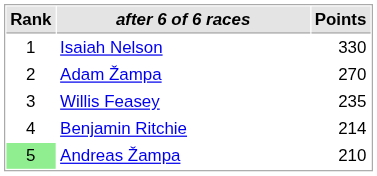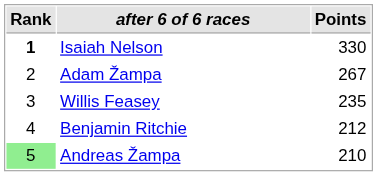 <table cellspacing="1" cellpadding="3" style="border:1px solid #aaa; font-size:86%;">
 <tr style="background:#e4e4e4;">
 <th style="border-bottom:1px solid #aaa; width:10px;">Rank</th>
 <th style="border-bottom:1px solid #aaa; width:200px; white-space:nowrap;"><em>after 6 of 6 races</em></th>
 <th style="border-bottom:1px solid #aaa; width:20px;">Points</th>
 </tr>
 <tr>
-<td style="text-align:center;">1</td>
+<td style="text-align:center;"><strong>1</strong></td>
 <td> <a href='#'>Isaiah Nelson</a></td>
 <td align="right">330</td>
 </tr>
 <tr>
 <td style="text-align:center;">2</td>
 <td> <a href='#'>Adam Žampa</a></td>
-<td align="right">270</td>
+<td align="right">267</td>
 </tr>
 <tr>
 <td style="text-align:center;">3</td>
 <td> <a href='#'>Willis Feasey</a></td>
 <td align="right">235</td>
 </tr>
 <tr>
 <td style="text-align:center;">4</td>
 <td> <a href='#'>Benjamin Ritchie</a></td>
-<td align="right">214</td>
+<td align="right">212</td>
 </tr>
 <tr>
 <td style="background: lightgreen; text-align:center;">5</td>
 <td> <a href='#'>Andreas Žampa</a></td>
 <td align="right">210</td>
 </tr>
 </table>
